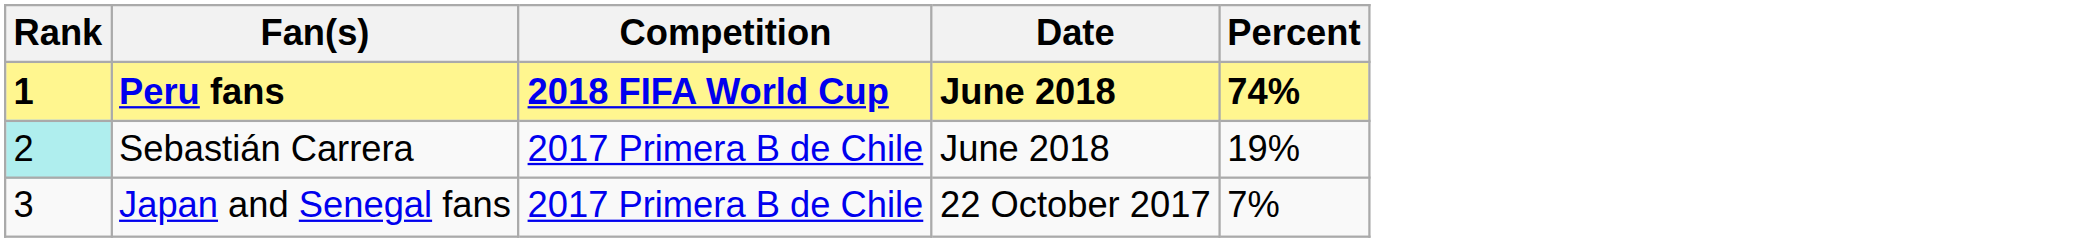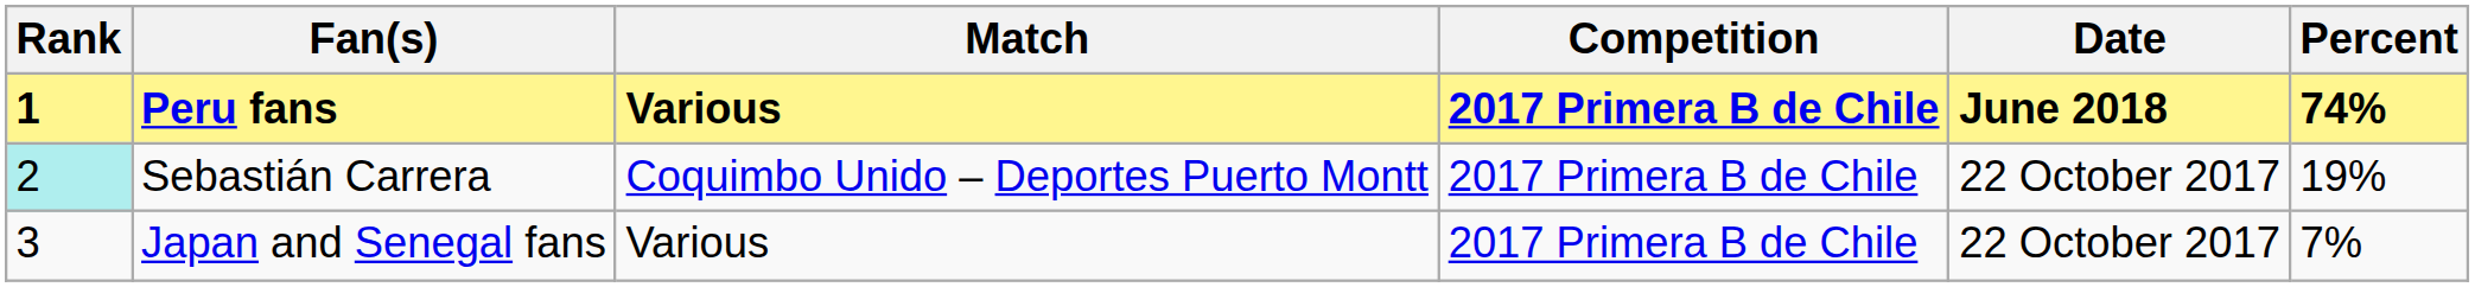 <table class="wikitable">
 <tr>
 <th>Rank</th>
 <th>Fan(s)</th>
+<th>Match</th>
 <th>Competition</th>
 <th>Date</th>
 <th>Percent</th>
 </tr>
 <tr style="background-color: #FFF68F; font-weight: bold;">
 <td>1</td>
 <td><a href='#'>Peru</a> fans</td>
-<td><a href='#'>2018 FIFA World Cup</a></td>
+<td>Various</td>
+<td><a href='#'>2017 Primera B de Chile</a></td>
 <td>June 2018</td>
 <td>74%</td>
 </tr>
 <tr>
 <td style="background: paleturquoise;">2</td>
 <td>Sebastián Carrera</td>
+<td><a href='#'>Coquimbo Unido</a> – <a href='#'>Deportes Puerto Montt</a></td>
 <td><a href='#'>2017 Primera B de Chile</a></td>
-<td>June 2018</td>
+<td>22 October 2017</td>
 <td>19%</td>
 </tr>
 <tr>
 <td>3</td>
 <td><a href='#'>Japan</a> and <a href='#'>Senegal</a> fans</td>
+<td>Various</td>
 <td><a href='#'>2017 Primera B de Chile</a></td>
 <td>22 October 2017</td>
 <td>7%</td>
 </tr>
 </table>
